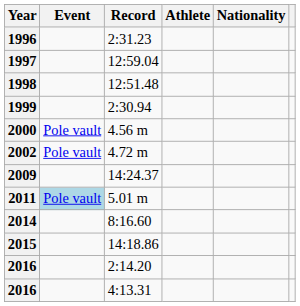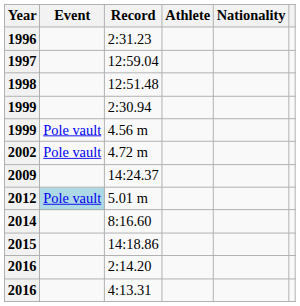 <table class="wikitable sortable plainrowheaders">
 <tr>
 <th scope="col">Year</th>
 <th scope="col">Event</th>
 <th scope="col">Record</th>
 <th scope="col">Athlete</th>
 <th scope="col">Nationality</th>
 <th scope="col" class="unsortable"></th>
 </tr>
 <tr>
 <th scope="row"><strong>1996</strong></th>
 <td></td>
 <td>2:31.23</td>
 <td></td>
 <td></td>
 <td></td>
 </tr>
 <tr>
 <th scope="row"><strong>1997</strong></th>
 <td></td>
 <td>12:59.04</td>
 <td></td>
 <td></td>
 <td></td>
 </tr>
 <tr>
 <th scope="row"><strong>1998</strong></th>
 <td></td>
 <td>12:51.48</td>
 <td></td>
 <td></td>
 <td></td>
 </tr>
 <tr>
 <th scope="row"><strong>1999</strong></th>
 <td></td>
 <td>2:30.94</td>
 <td></td>
 <td></td>
 <td></td>
 </tr>
 <tr>
-<th scope="row"><strong>2000</strong></th>
+<th scope="row"><strong>1999</strong></th>
 <td><a href='#'>Pole vault</a></td>
 <td>4.56 m</td>
 <td></td>
 <td></td>
 <td></td>
 </tr>
 <tr>
 <th scope="row"><strong>2002</strong></th>
 <td><a href='#'>Pole vault</a></td>
 <td>4.72 m</td>
 <td></td>
 <td></td>
 <td></td>
 </tr>
 <tr>
 <th scope="row"><strong>2009</strong></th>
 <td></td>
 <td>14:24.37</td>
 <td></td>
 <td></td>
 <td></td>
 </tr>
 <tr>
-<th scope="row"><strong>2011</strong></th>
+<th scope="row"><strong>2012</strong></th>
 <td style="background: lightblue;"><a href='#'>Pole vault</a></td>
 <td>5.01 m</td>
 <td></td>
 <td></td>
 <td></td>
 </tr>
 <tr>
 <th scope="row"><strong>2014</strong></th>
 <td></td>
 <td>8:16.60</td>
 <td></td>
 <td></td>
 <td></td>
 </tr>
 <tr>
 <th scope="row"><strong>2015</strong></th>
 <td></td>
 <td>14:18.86</td>
 <td></td>
 <td></td>
 <td></td>
 </tr>
 <tr>
 <th scope="row"><strong>2016</strong></th>
 <td></td>
 <td>2:14.20</td>
 <td></td>
 <td></td>
 <td></td>
 </tr>
 <tr>
 <th scope="row"><strong>2016</strong></th>
 <td></td>
 <td>4:13.31</td>
 <td></td>
 <td></td>
 <td></td>
 </tr>
 </table>
